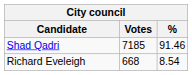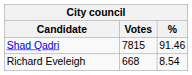 <table class="wikitable">
 <tr>
 <th colspan="3">City council</th>
 </tr>
 <tr>
 <th style="width: 170px">Candidate</th>
 <th style="width: 50px">Votes</th>
 <th style="width: 40px">%</th>
 </tr>
 <tr>
 <td><a href='#'>Shad Qadri</a></td>
-<td>7185</td>
+<td>7815</td>
 <td>91.46</td>
 </tr>
 <tr>
 <td>Richard Eveleigh</td>
 <td>668</td>
 <td>8.54</td>
 </tr>
 </table>
